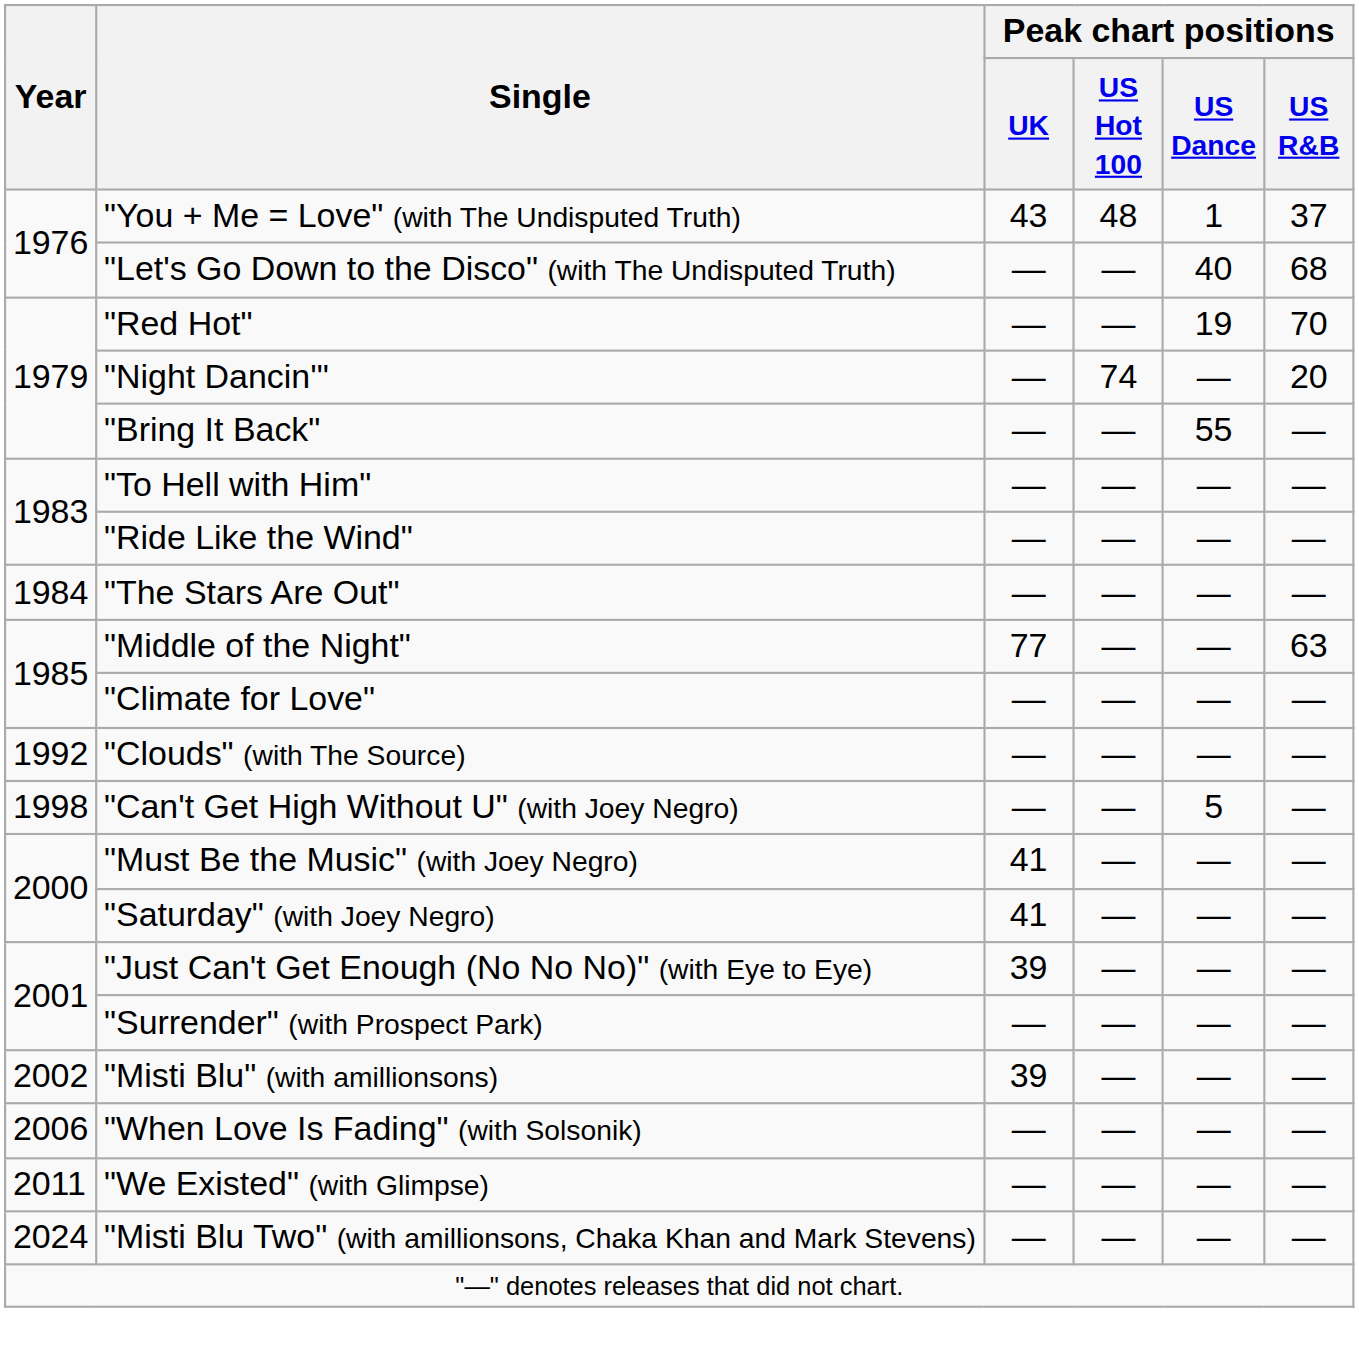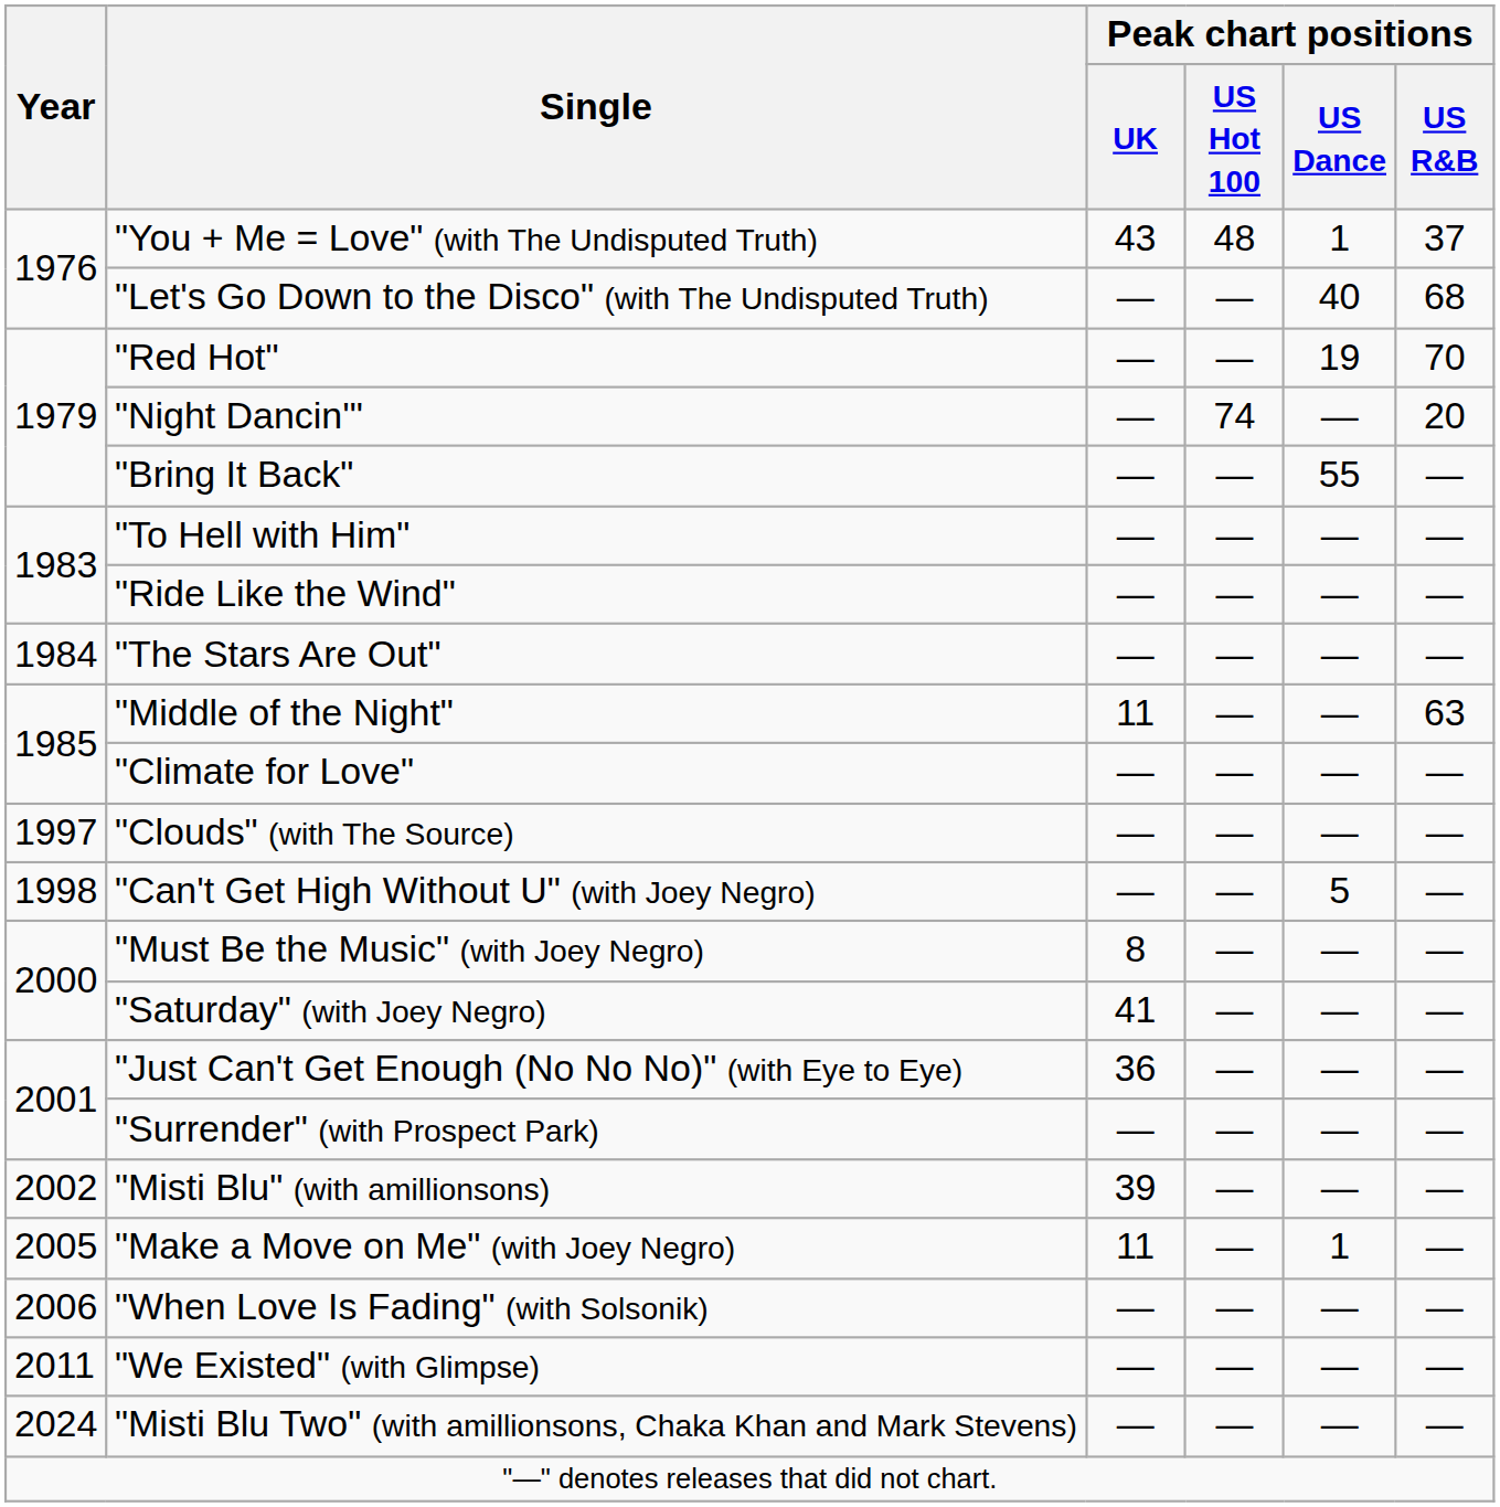 <table class="wikitable">
 <tr>
 <th rowspan="2">Year</th>
 <th rowspan="2">Single</th>
 <th colspan="4">Peak chart positions</th>
 </tr>
 <tr>
 <th align=center width="35"><small><a href='#'>UK</a></small><br></th>
 <th align=center width="35"><small><a href='#'>US Hot 100</a></small><br></th>
 <th align=center width="35"><small><a href='#'>US Dance</a></small><br></th>
 <th align=center width="35"><small><a href='#'>US R&B</a></small><br></th>
 </tr>
 <tr>
 <td rowspan="2">1976</td>
 <td>"You + Me = Love" <small>(with The Undisputed Truth)</small></td>
 <td align=center>43</td>
 <td align=center>48</td>
 <td align=center>1</td>
 <td align=center>37</td>
 </tr>
 <tr>
 <td>"Let's Go Down to the Disco" <small>(with The Undisputed Truth)</small></td>
 <td align=center>—</td>
 <td align=center>—</td>
 <td align=center>40</td>
 <td align=center>68</td>
 </tr>
 <tr>
 <td rowspan="3">1979</td>
 <td>"Red Hot"</td>
 <td align=center>—</td>
 <td align=center>—</td>
 <td align=center>19</td>
 <td align=center>70</td>
 </tr>
 <tr>
 <td>"Night Dancin'"</td>
 <td align=center>—</td>
 <td align=center>74</td>
 <td align=center>—</td>
 <td align=center>20</td>
 </tr>
 <tr>
 <td>"Bring It Back"</td>
 <td align=center>—</td>
 <td align=center>—</td>
 <td align=center>55</td>
 <td align=center>—</td>
 </tr>
 <tr>
 <td rowspan="2">1983</td>
 <td>"To Hell with Him"</td>
 <td align=center>—</td>
 <td align=center>—</td>
 <td align=center>—</td>
 <td align=center>—</td>
 </tr>
 <tr>
 <td>"Ride Like the Wind"</td>
 <td align=center>—</td>
 <td align=center>—</td>
 <td align=center>—</td>
 <td align=center>—</td>
 </tr>
 <tr>
 <td>1984</td>
 <td>"The Stars Are Out"</td>
 <td align=center>—</td>
 <td align=center>—</td>
 <td align=center>—</td>
 <td align=center>—</td>
 </tr>
 <tr>
 <td rowspan="2">1985</td>
 <td>"Middle of the Night"</td>
-<td align=center>77</td>
+<td align=center>11</td>
 <td align=center>—</td>
 <td align=center>—</td>
 <td align=center>63</td>
 </tr>
 <tr>
 <td>"Climate for Love"</td>
 <td align=center>—</td>
 <td align=center>—</td>
 <td align=center>—</td>
 <td align=center>—</td>
 </tr>
 <tr>
-<td>1992</td>
+<td>1997</td>
 <td>"Clouds" <small>(with The Source)</small></td>
 <td align=center>—</td>
 <td align=center>—</td>
 <td align=center>—</td>
 <td align=center>—</td>
 </tr>
 <tr>
 <td>1998</td>
 <td>"Can't Get High Without U" <small>(with Joey Negro)</small></td>
 <td align=center>—</td>
 <td align=center>—</td>
 <td align=center>5</td>
 <td align=center>—</td>
 </tr>
 <tr>
 <td rowspan="2">2000</td>
 <td>"Must Be the Music" <small>(with Joey Negro)</small></td>
-<td align=center>41</td>
+<td align=center>8</td>
 <td align=center>—</td>
 <td align=center>—</td>
 <td align=center>—</td>
 </tr>
 <tr>
 <td>"Saturday" <small>(with Joey Negro)</small></td>
 <td align=center>41</td>
 <td align=center>—</td>
 <td align=center>—</td>
 <td align=center>—</td>
 </tr>
 <tr>
 <td rowspan="2">2001</td>
 <td>"Just Can't Get Enough (No No No)" <small>(with Eye to Eye)</small></td>
-<td align=center>39</td>
+<td align=center>36</td>
 <td align=center>—</td>
 <td align=center>—</td>
 <td align=center>—</td>
 </tr>
 <tr>
 <td>"Surrender" <small>(with Prospect Park)</small></td>
 <td align=center>—</td>
 <td align=center>—</td>
 <td align=center>—</td>
 <td align=center>—</td>
 </tr>
 <tr>
 <td>2002</td>
 <td>"Misti Blu" <small>(with amillionsons)</small></td>
 <td align=center>39</td>
 <td align=center>—</td>
 <td align=center>—</td>
+<td align=center>—</td>
+</tr>
+<tr>
+<td>2005</td>
+<td>"Make a Move on Me" <small>(with Joey Negro)</small></td>
+<td align=center>11</td>
+<td align=center>—</td>
+<td align=center>1</td>
 <td align=center>—</td>
 </tr>
 <tr>
 <td>2006</td>
 <td>"When Love Is Fading" <small>(with Solsonik)</small></td>
 <td align=center>—</td>
 <td align=center>—</td>
 <td align=center>—</td>
 <td align=center>—</td>
 </tr>
 <tr>
 <td>2011</td>
 <td>"We Existed" <small>(with Glimpse)</small></td>
 <td align=center>—</td>
 <td align=center>—</td>
 <td align=center>—</td>
 <td align=center>—</td>
 </tr>
 <tr>
 <td>2024</td>
 <td>"Misti Blu Two" <small>(with amillionsons, Chaka Khan and Mark Stevens)</small></td>
 <td align=center>—</td>
 <td align=center>—</td>
 <td align=center>—</td>
 <td align=center>—</td>
 </tr>
 <tr>
 <td colspan="6" style="text-align:center; font-size:9pt;">"—" denotes releases that did not chart.</td>
 </tr>
 </table>
